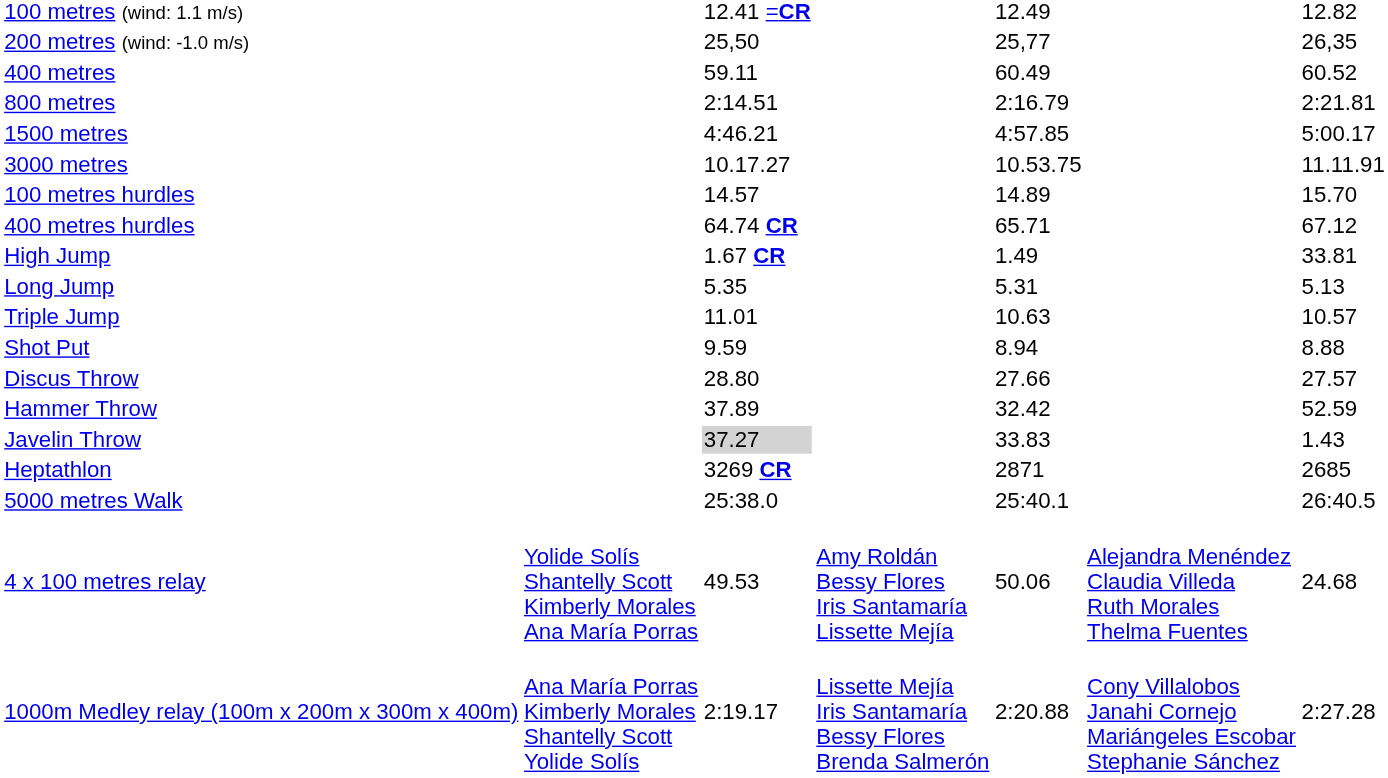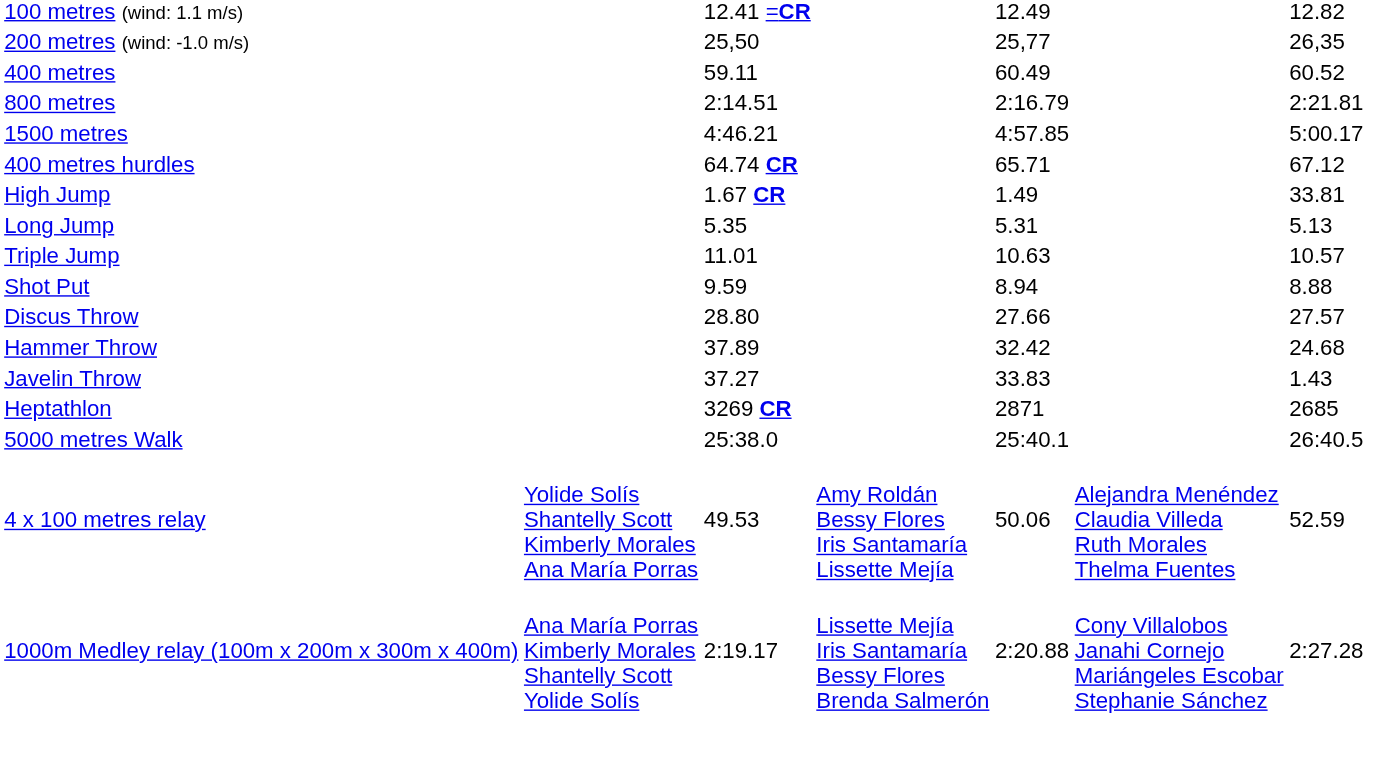 <table>
 <tr>
 <td><a href='#'>100 metres</a> <small>(wind: 1.1 m/s)</small></td>
 <td></td>
 <td>12.41 <a href='#'>=<strong>CR</strong></a></td>
 <td></td>
 <td>12.49</td>
 <td></td>
 <td>12.82</td>
 </tr>
 <tr>
 <td><a href='#'>200 metres</a> <small>(wind: -1.0 m/s)</small></td>
 <td></td>
 <td>25,50</td>
 <td></td>
 <td>25,77</td>
 <td></td>
 <td>26,35</td>
 </tr>
 <tr>
 <td><a href='#'>400 metres</a></td>
 <td></td>
 <td>59.11</td>
 <td></td>
 <td>60.49</td>
 <td></td>
 <td>60.52</td>
 </tr>
 <tr>
 <td><a href='#'>800 metres</a></td>
 <td></td>
 <td>2:14.51</td>
 <td></td>
 <td>2:16.79</td>
 <td></td>
 <td>2:21.81</td>
 </tr>
 <tr>
 <td><a href='#'>1500 metres</a></td>
 <td></td>
 <td>4:46.21</td>
 <td></td>
 <td>4:57.85</td>
 <td></td>
 <td>5:00.17</td>
-</tr>
-<tr>
-<td><a href='#'>3000 metres</a></td>
-<td></td>
-<td>10.17.27</td>
-<td></td>
-<td>10.53.75</td>
-<td></td>
-<td>11.11.91</td>
-</tr>
-<tr>
-<td><a href='#'>100 metres hurdles</a></td>
-<td></td>
-<td>14.57</td>
-<td></td>
-<td>14.89</td>
-<td></td>
-<td>15.70</td>
 </tr>
 <tr>
 <td><a href='#'>400 metres hurdles</a></td>
 <td></td>
 <td>64.74 <strong><a href='#'>CR</a></strong></td>
 <td></td>
 <td>65.71</td>
 <td></td>
 <td>67.12</td>
 </tr>
 <tr>
 <td><a href='#'>High Jump</a></td>
 <td></td>
 <td>1.67 <strong><a href='#'>CR</a></strong></td>
 <td></td>
 <td>1.49</td>
 <td></td>
 <td>33.81</td>
 </tr>
 <tr>
 <td><a href='#'>Long Jump</a></td>
 <td></td>
 <td>5.35</td>
 <td></td>
 <td>5.31</td>
 <td></td>
 <td>5.13</td>
 </tr>
 <tr>
 <td><a href='#'>Triple Jump</a></td>
 <td></td>
 <td>11.01</td>
 <td></td>
 <td>10.63</td>
 <td></td>
 <td>10.57</td>
 </tr>
 <tr>
 <td><a href='#'>Shot Put</a></td>
 <td></td>
 <td>9.59</td>
 <td></td>
 <td>8.94</td>
 <td></td>
 <td>8.88</td>
 </tr>
 <tr>
 <td><a href='#'>Discus Throw</a></td>
 <td></td>
 <td>28.80</td>
 <td></td>
 <td>27.66</td>
 <td></td>
 <td>27.57</td>
 </tr>
 <tr>
 <td><a href='#'>Hammer Throw</a></td>
 <td></td>
 <td>37.89</td>
 <td></td>
 <td>32.42</td>
 <td></td>
-<td>52.59</td>
+<td>24.68</td>
 </tr>
 <tr>
 <td><a href='#'>Javelin Throw</a></td>
 <td></td>
-<td style="background: lightgrey;">37.27</td>
+<td>37.27</td>
 <td></td>
 <td>33.83</td>
 <td></td>
 <td>1.43</td>
 </tr>
 <tr>
 <td><a href='#'>Heptathlon</a></td>
 <td></td>
 <td>3269 <strong><a href='#'>CR</a></strong></td>
 <td></td>
 <td>2871</td>
 <td></td>
 <td>2685</td>
 </tr>
 <tr>
 <td><a href='#'>5000 metres Walk</a></td>
 <td></td>
 <td>25:38.0</td>
 <td></td>
 <td>25:40.1</td>
 <td></td>
 <td>26:40.5</td>
 </tr>
 <tr>
 <td><a href='#'>4 x 100 metres relay</a></td>
 <td> <br> <a href='#'>Yolide Solís</a> <br> <a href='#'>Shantelly Scott</a> <br> <a href='#'>Kimberly Morales</a> <br> <a href='#'>Ana María Porras</a></td>
 <td>49.53</td>
 <td> <br> <a href='#'>Amy Roldán</a> <br> <a href='#'>Bessy Flores</a> <br> <a href='#'>Iris Santamaría</a> <br> <a href='#'>Lissette Mejía</a></td>
 <td>50.06</td>
 <td> <br> <a href='#'>Alejandra Menéndez</a> <br> <a href='#'>Claudia Villeda</a> <br> <a href='#'>Ruth Morales</a> <br> <a href='#'>Thelma Fuentes</a></td>
-<td>24.68</td>
+<td>52.59</td>
 </tr>
 <tr>
 <td><a href='#'>1000m Medley relay (100m x 200m x 300m x 400m)</a></td>
 <td> <br> <a href='#'>Ana María Porras</a> <br> <a href='#'>Kimberly Morales</a> <br> <a href='#'>Shantelly Scott</a> <br> <a href='#'>Yolide Solís</a></td>
 <td>2:19.17</td>
 <td> <br> <a href='#'>Lissette Mejía</a> <br> <a href='#'>Iris Santamaría</a> <br> <a href='#'>Bessy Flores</a> <br> <a href='#'>Brenda Salmerón</a></td>
 <td>2:20.88</td>
 <td> <br> <a href='#'>Cony Villalobos</a> <br> <a href='#'>Janahi Cornejo</a> <br> <a href='#'>Mariángeles Escobar</a> <br> <a href='#'>Stephanie Sánchez</a></td>
 <td>2:27.28</td>
 </tr>
 </table>
